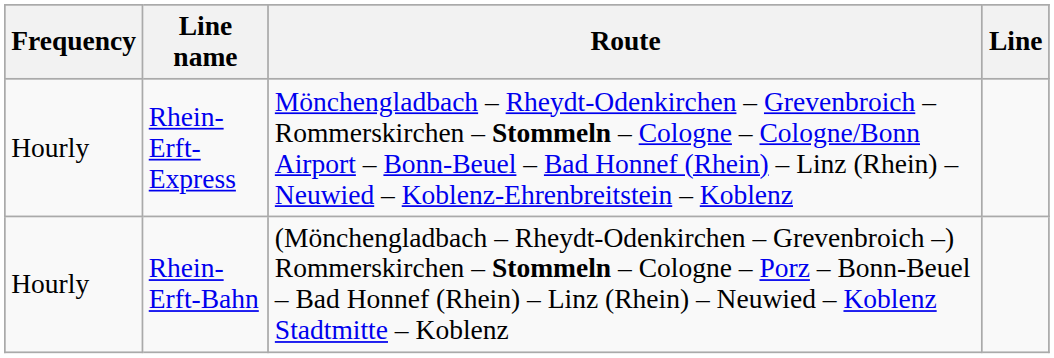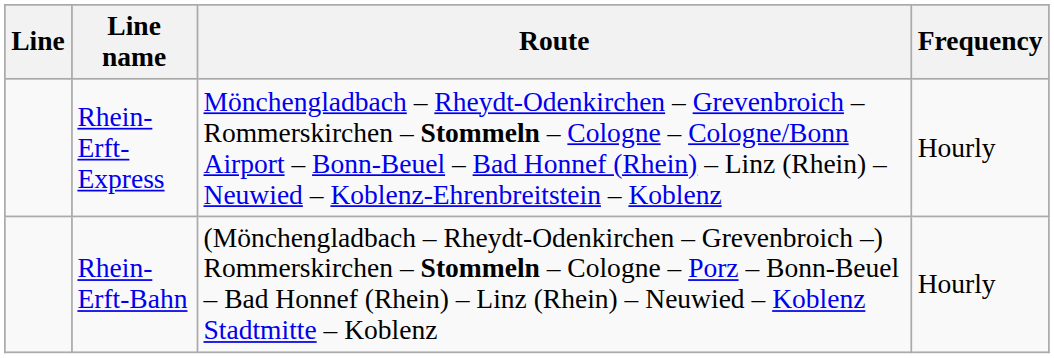 <table class="wikitable">
 <tr class="hintergrundfarbe5">
-<th>Frequency</th>
+<th>Line</th>
 <th>Line name</th>
 <th>Route</th>
-<th>Line</th>
+<th>Frequency</th>
 </tr>
 <tr>
-<td>Hourly</td>
+<td></td>
 <td><a href='#'>Rhein-Erft-Express</a></td>
 <td><a href='#'>Mönchengladbach</a> – <a href='#'>Rheydt-Odenkirchen</a> – <a href='#'>Grevenbroich</a> – Rommerskirchen – <strong>Stommeln</strong> – <a href='#'>Cologne</a> – <a href='#'>Cologne/Bonn Airport</a> – <a href='#'>Bonn-Beuel</a> – <a href='#'>Bad Honnef (Rhein)</a> – Linz (Rhein) – <a href='#'>Neuwied</a> – <a href='#'>Koblenz-Ehrenbreitstein</a> – <a href='#'>Koblenz</a></td>
-<td></td>
+<td>Hourly</td>
 </tr>
 <tr>
-<td>Hourly</td>
+<td></td>
 <td><a href='#'>Rhein-Erft-Bahn</a></td>
 <td>(Mönchengladbach – Rheydt-Odenkirchen – Grevenbroich –) Rommerskirchen – <strong>Stommeln</strong> – Cologne – <a href='#'>Porz</a> – Bonn-Beuel – Bad Honnef (Rhein) – Linz (Rhein) – Neuwied – <a href='#'>Koblenz Stadtmitte</a> – Koblenz</td>
-<td></td>
+<td>Hourly</td>
 </tr>
 </table>
